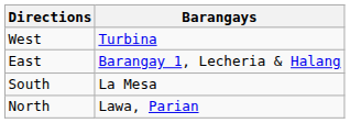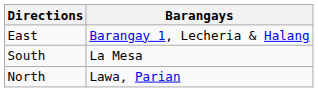 <table class="wikitable">
 <tr>
 <th>Directions</th>
 <th>Barangays</th>
-</tr>
-<tr>
-<td>West</td>
-<td><a href='#'>Turbina</a></td>
 </tr>
 <tr>
 <td>East</td>
 <td><a href='#'>Barangay 1</a>, Lecheria & <a href='#'>Halang</a></td>
 </tr>
 <tr>
 <td>South</td>
 <td>La Mesa</td>
 </tr>
 <tr>
 <td>North</td>
 <td>Lawa, <a href='#'>Parian</a></td>
 </tr>
 </table>
